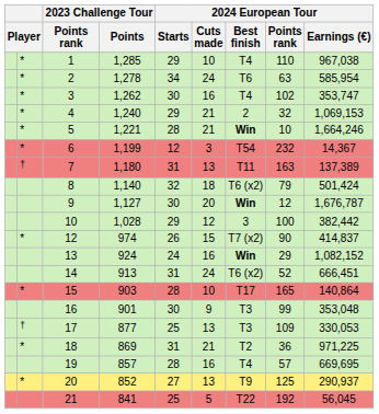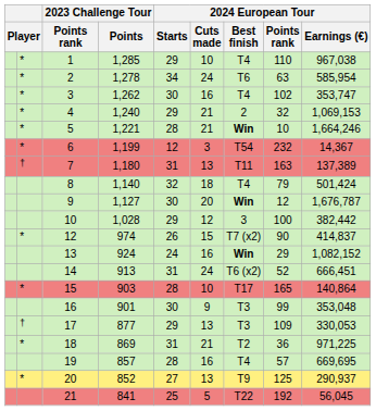 <table class="wikitable sortable" style="text-align:center">
 <tr>
 <th colspan=2></th>
 <th colspan=2>2023 Challenge Tour</th>
 <th colspan="5">2024 European Tour</th>
 </tr>
 <tr>
 <th colspan=2>Player</th>
 <th>Points<br>rank</th>
 <th>Points</th>
 <th>Starts</th>
 <th>Cuts<br>made</th>
 <th>Best<br>finish</th>
 <th>Points<br>rank</th>
 <th>Earnings (€)</th>
 </tr>
 <tr |- style="background:#D0F0C0;">
 <td></td>
 <td align=left>*</td>
 <td>1</td>
 <td>1,285</td>
 <td>29</td>
 <td>10</td>
 <td>T4</td>
 <td>110</td>
 <td>967,038</td>
 </tr>
 <tr |- style="background:#D0F0C0;">
 <td></td>
 <td align=left>*</td>
 <td>2</td>
 <td>1,278</td>
 <td>34</td>
 <td>24</td>
 <td>T6</td>
 <td>63</td>
 <td>585,954</td>
 </tr>
 <tr |- style="background:#D0F0C0;">
 <td></td>
 <td align=left>*</td>
 <td>3</td>
 <td>1,262</td>
 <td>30</td>
 <td>16</td>
 <td>T4</td>
 <td>102</td>
 <td>353,747</td>
 </tr>
 <tr |- style="background:#D0F0C0;">
 <td></td>
 <td align=left>*</td>
 <td>4</td>
 <td>1,240</td>
 <td>29</td>
 <td>21</td>
 <td>2</td>
 <td>32</td>
 <td>1,069,153</td>
 </tr>
 <tr |- style="background:#D0F0C0;">
 <td></td>
 <td align=left>*</td>
 <td>5</td>
 <td>1,221</td>
 <td>28</td>
 <td>21</td>
 <td><strong>Win</strong></td>
 <td>10</td>
 <td>1,664,246</td>
 </tr>
 <tr |- style="background:#F08080;">
 <td></td>
 <td align=left>*</td>
 <td>6</td>
 <td>1,199</td>
 <td>12</td>
 <td>3</td>
 <td>T54</td>
 <td>232</td>
 <td>14,367</td>
 </tr>
 <tr |- style="background:#F08080;">
 <td></td>
 <td align=left><sup>†</sup></td>
 <td>7</td>
 <td>1,180</td>
 <td>31</td>
 <td>13</td>
 <td>T11</td>
 <td>163</td>
 <td>137,389</td>
 </tr>
 <tr |- style="background:#D0F0C0;">
 <td></td>
 <td align=left></td>
 <td>8</td>
 <td>1,140</td>
 <td>32</td>
 <td>18</td>
-<td>T6 (x2)</td>
+<td>T4</td>
 <td>79</td>
 <td>501,424</td>
 </tr>
 <tr |- style="background:#D0F0C0;">
 <td></td>
 <td align=left></td>
 <td>9</td>
 <td>1,127</td>
 <td>30</td>
 <td>20</td>
 <td><strong>Win</strong></td>
 <td>12</td>
 <td>1,676,787</td>
 </tr>
 <tr |- style="background:#D0F0C0;">
 <td></td>
 <td align=left></td>
 <td>10</td>
 <td>1,028</td>
 <td>29</td>
 <td>12</td>
 <td>3</td>
 <td>100</td>
 <td>382,442</td>
 </tr>
 <tr |- style="background:#D0F0C0;">
 <td></td>
 <td align=left>*</td>
 <td>12</td>
 <td>974</td>
 <td>26</td>
 <td>15</td>
 <td>T7 (x2)</td>
 <td>90</td>
 <td>414,837</td>
 </tr>
 <tr |- style="background:#D0F0C0;">
 <td></td>
 <td align=left></td>
 <td>13</td>
 <td>924</td>
 <td>24</td>
 <td>16</td>
 <td><strong>Win</strong></td>
 <td>29</td>
 <td>1,082,152</td>
 </tr>
 <tr |- style="background:#D0F0C0;">
 <td></td>
 <td align=left></td>
 <td>14</td>
 <td>913</td>
 <td>31</td>
 <td>24</td>
 <td>T6 (x2)</td>
 <td>52</td>
 <td>666,451</td>
 </tr>
 <tr |- style="background:#F08080;">
 <td></td>
 <td align=left>*</td>
 <td>15</td>
 <td>903</td>
 <td>28</td>
 <td>10</td>
 <td>T17</td>
 <td>165</td>
 <td>140,864</td>
 </tr>
 <tr |- style="background:#D0F0C0;">
 <td></td>
 <td align=left></td>
 <td>16</td>
 <td>901</td>
 <td>30</td>
 <td>9</td>
 <td>T3</td>
 <td>99</td>
 <td>353,048</td>
 </tr>
 <tr |- style="background:#D0F0C0;">
 <td></td>
 <td align=left><sup>†</sup></td>
 <td>17</td>
 <td>877</td>
-<td>25</td>
+<td>29</td>
 <td>13</td>
 <td>T3</td>
 <td>109</td>
 <td>330,053</td>
 </tr>
 <tr |- style="background:#D0F0C0;">
 <td></td>
 <td align=left>*</td>
 <td>18</td>
 <td>869</td>
 <td>31</td>
 <td>21</td>
 <td>T2</td>
 <td>36</td>
 <td>971,225</td>
 </tr>
 <tr |- style="background:#D0F0C0;">
 <td></td>
 <td align=left></td>
 <td>19</td>
 <td>857</td>
 <td>28</td>
 <td>16</td>
 <td>T4</td>
 <td>57</td>
 <td>669,695</td>
 </tr>
 <tr |- style="background:#FFF080;">
 <td></td>
 <td align=left>*</td>
 <td>20</td>
 <td>852</td>
 <td>27</td>
 <td>13</td>
 <td>T9</td>
 <td>125</td>
 <td>290,937</td>
 </tr>
 <tr |- style="background:#F08080;">
 <td></td>
 <td align=left></td>
 <td>21</td>
 <td>841</td>
 <td>25</td>
 <td>5</td>
 <td>T22</td>
 <td>192</td>
 <td>56,045</td>
 </tr>
 </table>
